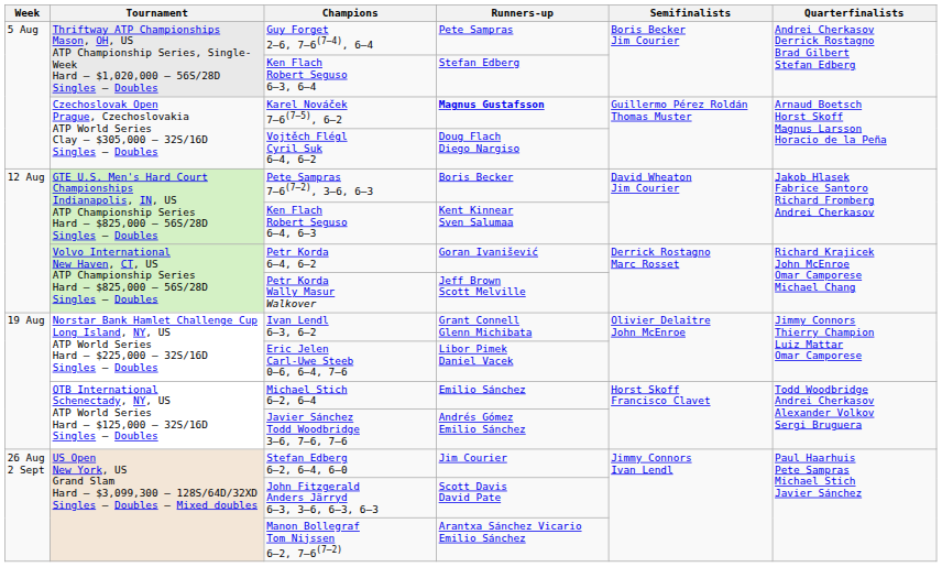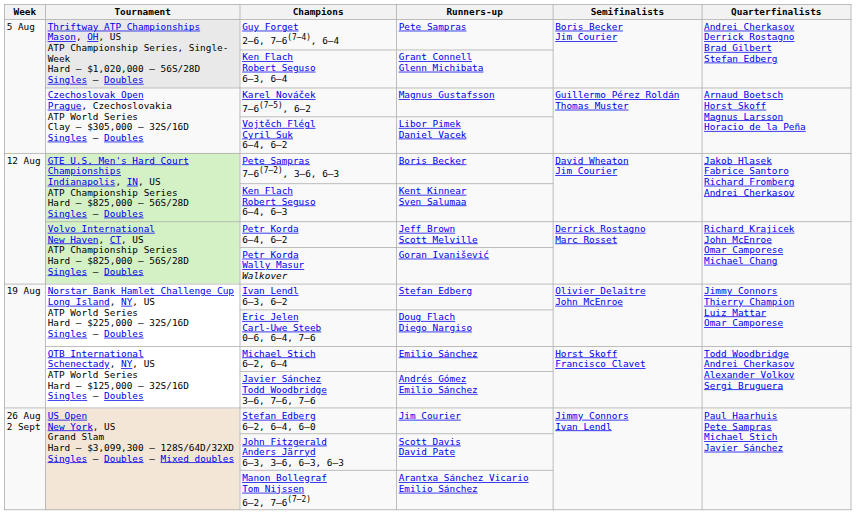 <table class=wikitable style=font-size:95%>
 <tr>
 <th style="width:48px;">Week</th>
 <th style="width:250px;">Tournament</th>
 <th style="width:200px;">Champions</th>
 <th style="width:200px;">Runners-up</th>
 <th style="width:190px;">Semifinalists</th>
 <th style="width:190px;">Quarterfinalists</th>
 </tr>
 <tr valign=top>
 <td rowspan=4>5 Aug</td>
 <td style="background:#E9E9E9;" rowspan="2"><a href='#'>Thriftway ATP Championships</a> <br>  <a href='#'>Mason</a>, <a href='#'>OH</a>, US <br> ATP Championship Series, Single-Week <br> Hard – $1,020,000 – 56S/28D <br> <a href='#'>Singles</a> – <a href='#'>Doubles</a></td>
 <td> <a href='#'>Guy Forget</a> <br> 2–6, 7–6<sup>(7–4)</sup>, 6–4</td>
 <td> <a href='#'>Pete Sampras</a></td>
 <td rowspan=2> <a href='#'>Boris Becker</a> <br>  <a href='#'>Jim Courier</a></td>
 <td rowspan=2> <a href='#'>Andrei Cherkasov</a> <br>  <a href='#'>Derrick Rostagno</a> <br>  <a href='#'>Brad Gilbert</a> <br>  <a href='#'>Stefan Edberg</a></td>
 </tr>
 <tr valign=top>
 <td> <a href='#'>Ken Flach</a> <br>  <a href='#'>Robert Seguso</a> <br> 6–3, 6–4</td>
-<td> <a href='#'>Stefan Edberg</a></td>
+<td> <a href='#'>Grant Connell</a> <br>  <a href='#'>Glenn Michibata</a></td>
 </tr>
 <tr valign=top>
 <td rowspan="2"><a href='#'>Czechoslovak Open</a> <br> <a href='#'>Prague</a>, Czechoslovakia <br> ATP World Series <br> Clay – $305,000 – 32S/16D <br> <a href='#'>Singles</a> – <a href='#'>Doubles</a></td>
 <td> <a href='#'>Karel Nováček</a> <br> 7–6<sup>(7–5)</sup>, 6–2</td>
-<td><strong> <a href='#'>Magnus Gustafsson</a></strong></td>
+<td> <a href='#'>Magnus Gustafsson</a></td>
 <td rowspan=2> <a href='#'>Guillermo Pérez Roldán</a> <br>  <a href='#'>Thomas Muster</a></td>
 <td rowspan=2> <a href='#'>Arnaud Boetsch</a> <br>  <a href='#'>Horst Skoff</a> <br>  <a href='#'>Magnus Larsson</a> <br>  <a href='#'>Horacio de la Peña</a></td>
 </tr>
 <tr valign=top>
 <td> <a href='#'>Vojtěch Flégl</a> <br>  <a href='#'>Cyril Suk</a> <br> 6–4, 6–2</td>
-<td> <a href='#'>Doug Flach</a> <br>  <a href='#'>Diego Nargiso</a></td>
+<td> <a href='#'>Libor Pimek</a> <br>  <a href='#'>Daniel Vacek</a></td>
 </tr>
 <tr valign=top>
 <td rowspan=4>12 Aug</td>
 <td style="background:#D4F1C5;" rowspan="2"><a href='#'>GTE U.S. Men's Hard Court Championships</a> <br> <a href='#'>Indianapolis</a>, <a href='#'>IN</a>, US <br> ATP Championship Series <br> Hard – $825,000 – 56S/28D <br> <a href='#'>Singles</a> – <a href='#'>Doubles</a></td>
 <td> <a href='#'>Pete Sampras</a> <br> 7–6<sup>(7–2)</sup>, 3–6, 6–3</td>
 <td> <a href='#'>Boris Becker</a></td>
 <td rowspan=2> <a href='#'>David Wheaton</a> <br>  <a href='#'>Jim Courier</a></td>
 <td rowspan=2> <a href='#'>Jakob Hlasek</a> <br>  <a href='#'>Fabrice Santoro</a> <br>  <a href='#'>Richard Fromberg</a> <br>  <a href='#'>Andrei Cherkasov</a></td>
 </tr>
 <tr valign=top>
 <td> <a href='#'>Ken Flach</a> <br>  <a href='#'>Robert Seguso</a> <br> 6–4, 6–3</td>
 <td> <a href='#'>Kent Kinnear</a> <br>  <a href='#'>Sven Salumaa</a></td>
 </tr>
 <tr valign=top>
 <td style="background:#D4F1C5;" rowspan="2"><a href='#'>Volvo International</a> <br> <a href='#'>New Haven</a>, <a href='#'>CT</a>, US <br> ATP Championship Series <br> Hard – $825,000 – 56S/28D <br> <a href='#'>Singles</a> – <a href='#'>Doubles</a></td>
 <td> <a href='#'>Petr Korda</a> <br> 6–4, 6–2</td>
-<td> <a href='#'>Goran Ivanišević</a></td>
+<td> <a href='#'>Jeff Brown</a> <br>  <a href='#'>Scott Melville</a></td>
 <td rowspan=2> <a href='#'>Derrick Rostagno</a> <br>  <a href='#'>Marc Rosset</a></td>
 <td rowspan=2> <a href='#'>Richard Krajicek</a> <br>  <a href='#'>John McEnroe</a> <br>  <a href='#'>Omar Camporese</a> <br>  <a href='#'>Michael Chang</a></td>
 </tr>
 <tr valign=top>
 <td> <a href='#'>Petr Korda</a> <br>  <a href='#'>Wally Masur</a> <br> <em>Walkover</em></td>
-<td> <a href='#'>Jeff Brown</a> <br>  <a href='#'>Scott Melville</a></td>
+<td> <a href='#'>Goran Ivanišević</a></td>
 </tr>
 <tr valign=top>
 <td rowspan=4>19 Aug</td>
 <td style="background:#FFF;" rowspan="2"><a href='#'>Norstar Bank Hamlet Challenge Cup</a> <br> <a href='#'>Long Island</a>, <a href='#'>NY</a>, US <br> ATP World Series <br> Hard – $225,000 – 32S/16D <br> <a href='#'>Singles</a> – <a href='#'>Doubles</a></td>
 <td> <a href='#'>Ivan Lendl</a> <br> 6–3, 6–2</td>
-<td> <a href='#'>Grant Connell</a> <br>  <a href='#'>Glenn Michibata</a></td>
+<td> <a href='#'>Stefan Edberg</a></td>
 <td rowspan=2> <a href='#'>Olivier Delaître</a> <br>  <a href='#'>John McEnroe</a></td>
 <td rowspan=2> <a href='#'>Jimmy Connors</a> <br>  <a href='#'>Thierry Champion</a> <br>  <a href='#'>Luiz Mattar</a> <br>  <a href='#'>Omar Camporese</a></td>
 </tr>
 <tr valign=top>
 <td> <a href='#'>Eric Jelen</a> <br>  <a href='#'>Carl-Uwe Steeb</a> <br> 0–6, 6–4, 7–6</td>
-<td> <a href='#'>Libor Pimek</a> <br>  <a href='#'>Daniel Vacek</a></td>
+<td> <a href='#'>Doug Flach</a> <br>  <a href='#'>Diego Nargiso</a></td>
 </tr>
 <tr valign=top>
 <td style="background:#FFF;" rowspan="2"><a href='#'>OTB International</a> <br>  <a href='#'>Schenectady</a>, <a href='#'>NY</a>, US <br> ATP World Series <br> Hard – $125,000 – 32S/16D <br> <a href='#'>Singles</a> – <a href='#'>Doubles</a></td>
 <td> <a href='#'>Michael Stich</a> <br> 6–2, 6–4</td>
 <td> <a href='#'>Emilio Sánchez</a></td>
 <td rowspan=2> <a href='#'>Horst Skoff</a> <br>  <a href='#'>Francisco Clavet</a></td>
 <td rowspan=2> <a href='#'>Todd Woodbridge</a> <br>  <a href='#'>Andrei Cherkasov</a> <br>  <a href='#'>Alexander Volkov</a> <br>  <a href='#'>Sergi Bruguera</a></td>
 </tr>
 <tr valign=top>
 <td> <a href='#'>Javier Sánchez</a> <br>  <a href='#'>Todd Woodbridge</a> <br> 3–6, 7–6, 7–6</td>
 <td> <a href='#'>Andrés Gómez</a> <br>  <a href='#'>Emilio Sánchez</a></td>
 </tr>
 <tr valign=top>
 <td rowspan=3>26 Aug <br> 2 Sept</td>
 <td style="background:#F3E6D7;" rowspan=3><a href='#'>US Open</a> <br> <a href='#'>New York</a>, US <br> Grand Slam <br> Hard – $3,099,300 – 128S/64D/32XD <br> <a href='#'>Singles</a> – <a href='#'>Doubles</a> – <a href='#'>Mixed doubles</a></td>
 <td> <a href='#'>Stefan Edberg</a> <br> 6–2, 6–4, 6–0</td>
 <td> <a href='#'>Jim Courier</a></td>
 <td rowspan=3> <a href='#'>Jimmy Connors</a> <br>  <a href='#'>Ivan Lendl</a></td>
 <td rowspan=3> <a href='#'>Paul Haarhuis</a> <br>  <a href='#'>Pete Sampras</a> <br>  <a href='#'>Michael Stich</a> <br>  <a href='#'>Javier Sánchez</a></td>
 </tr>
 <tr valign=top>
 <td> <a href='#'>John Fitzgerald</a> <br>  <a href='#'>Anders Järryd</a> <br> 6–3, 3–6, 6–3, 6–3</td>
 <td> <a href='#'>Scott Davis</a> <br>  <a href='#'>David Pate</a></td>
 </tr>
 <tr valign=top>
 <td> <a href='#'>Manon Bollegraf</a> <br>  <a href='#'>Tom Nijssen</a> <br> 6–2, 7–6<sup>(7–2)</sup></td>
 <td> <a href='#'>Arantxa Sánchez Vicario</a> <br>  <a href='#'>Emilio Sánchez</a></td>
 </tr>
 </table>
